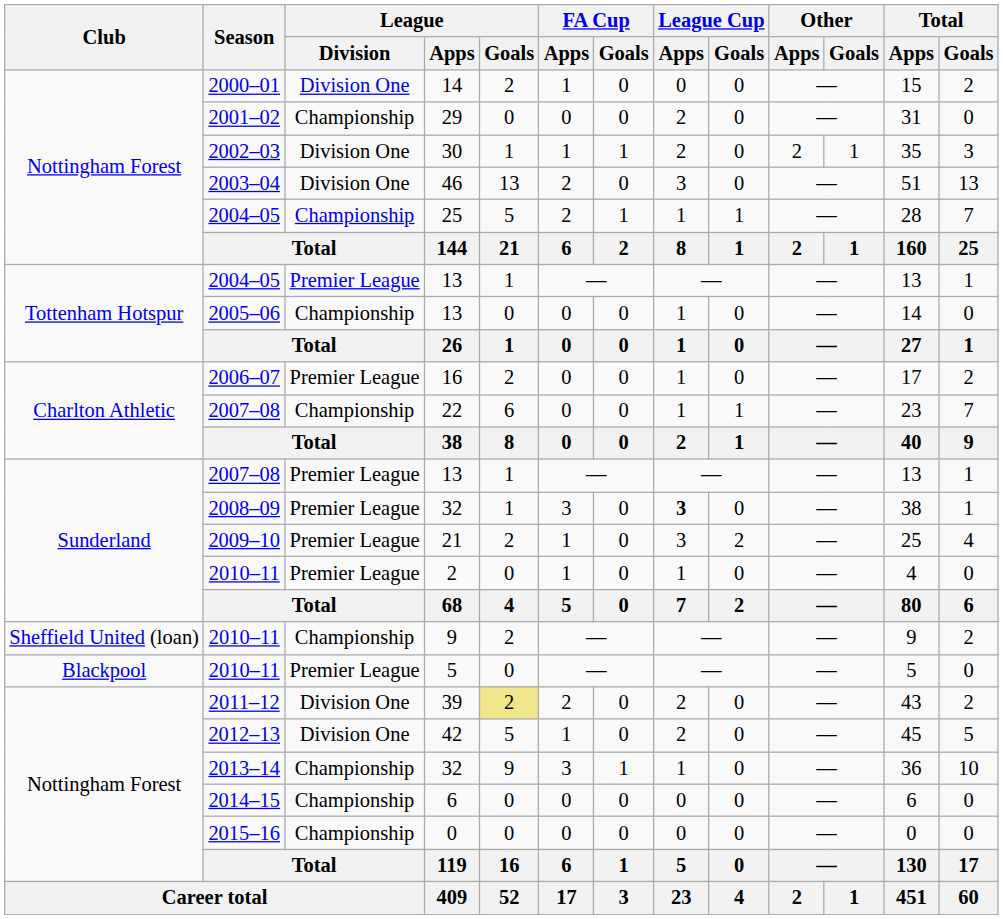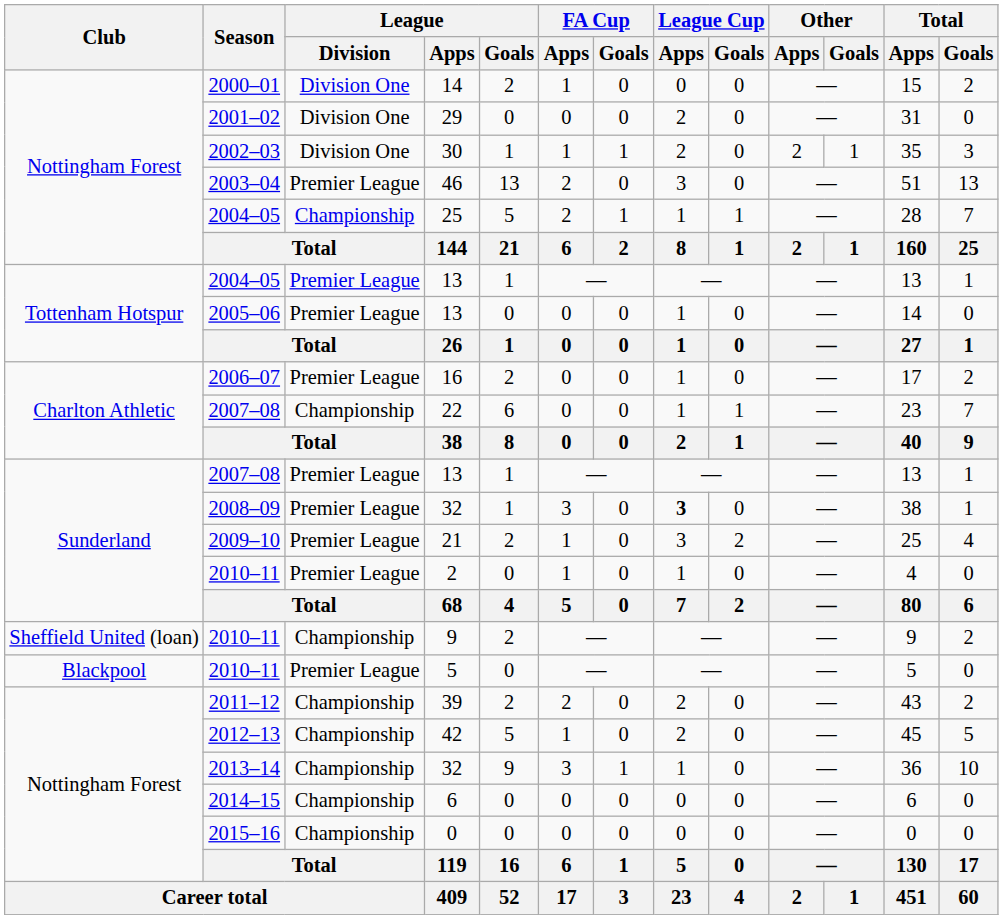 <table class="wikitable" style="text-align:center">
 <tr>
 <th rowspan="2">Club</th>
 <th rowspan="2">Season</th>
 <th colspan="3">League</th>
 <th colspan="2"><a href='#'>FA Cup</a></th>
 <th colspan="2"><a href='#'>League Cup</a></th>
 <th colspan="2">Other</th>
 <th colspan="2">Total</th>
 </tr>
 <tr>
 <th>Division</th>
 <th>Apps</th>
 <th>Goals</th>
 <th>Apps</th>
 <th>Goals</th>
 <th>Apps</th>
 <th>Goals</th>
 <th>Apps</th>
 <th>Goals</th>
 <th>Apps</th>
 <th>Goals</th>
 </tr>
 <tr>
 <td rowspan="6"><a href='#'>Nottingham Forest</a></td>
 <td><a href='#'>2000–01</a></td>
 <td><a href='#'>Division One</a></td>
 <td>14</td>
 <td>2</td>
 <td>1</td>
 <td>0</td>
 <td>0</td>
 <td>0</td>
 <td colspan="2">—</td>
 <td>15</td>
 <td>2</td>
 </tr>
 <tr>
 <td><a href='#'>2001–02</a></td>
-<td>Championship</td>
+<td>Division One</td>
 <td>29</td>
 <td>0</td>
 <td>0</td>
 <td>0</td>
 <td>2</td>
 <td>0</td>
 <td colspan="2">—</td>
 <td>31</td>
 <td>0</td>
 </tr>
 <tr>
 <td><a href='#'>2002–03</a></td>
 <td>Division One</td>
 <td>30</td>
 <td>1</td>
 <td>1</td>
 <td>1</td>
 <td>2</td>
 <td>0</td>
 <td>2</td>
 <td>1</td>
 <td>35</td>
 <td>3</td>
 </tr>
 <tr>
 <td><a href='#'>2003–04</a></td>
-<td>Division One</td>
+<td>Premier League</td>
 <td>46</td>
 <td>13</td>
 <td>2</td>
 <td>0</td>
 <td>3</td>
 <td>0</td>
 <td colspan="2">—</td>
 <td>51</td>
 <td>13</td>
 </tr>
 <tr>
 <td><a href='#'>2004–05</a></td>
 <td><a href='#'>Championship</a></td>
 <td>25</td>
 <td>5</td>
 <td>2</td>
 <td>1</td>
 <td>1</td>
 <td>1</td>
 <td colspan="2">—</td>
 <td>28</td>
 <td>7</td>
 </tr>
 <tr>
 <th colspan="2">Total</th>
 <th>144</th>
 <th>21</th>
 <th>6</th>
 <th>2</th>
 <th>8</th>
 <th>1</th>
 <th>2</th>
 <th>1</th>
 <th>160</th>
 <th>25</th>
 </tr>
 <tr>
 <td rowspan="3"><a href='#'>Tottenham Hotspur</a></td>
 <td><a href='#'>2004–05</a></td>
 <td><a href='#'>Premier League</a></td>
 <td>13</td>
 <td>1</td>
 <td colspan="2">—</td>
 <td colspan="2">—</td>
 <td colspan="2">—</td>
 <td>13</td>
 <td>1</td>
 </tr>
 <tr>
 <td><a href='#'>2005–06</a></td>
-<td>Championship</td>
+<td>Premier League</td>
 <td>13</td>
 <td>0</td>
 <td>0</td>
 <td>0</td>
 <td>1</td>
 <td>0</td>
 <td colspan="2">—</td>
 <td>14</td>
 <td>0</td>
 </tr>
 <tr>
 <th colspan="2">Total</th>
 <th>26</th>
 <th>1</th>
 <th>0</th>
 <th>0</th>
 <th>1</th>
 <th>0</th>
 <th colspan="2">—</th>
 <th>27</th>
 <th>1</th>
 </tr>
 <tr>
 <td rowspan="3"><a href='#'>Charlton Athletic</a></td>
 <td><a href='#'>2006–07</a></td>
 <td>Premier League</td>
 <td>16</td>
 <td>2</td>
 <td>0</td>
 <td>0</td>
 <td>1</td>
 <td>0</td>
 <td colspan="2">—</td>
 <td>17</td>
 <td>2</td>
 </tr>
 <tr>
 <td><a href='#'>2007–08</a></td>
 <td>Championship</td>
 <td>22</td>
 <td>6</td>
 <td>0</td>
 <td>0</td>
 <td>1</td>
 <td>1</td>
 <td colspan="2">—</td>
 <td>23</td>
 <td>7</td>
 </tr>
 <tr>
 <th colspan="2">Total</th>
 <th>38</th>
 <th>8</th>
 <th>0</th>
 <th>0</th>
 <th>2</th>
 <th>1</th>
 <th colspan="2">—</th>
 <th>40</th>
 <th>9</th>
 </tr>
 <tr>
 <td rowspan="5"><a href='#'>Sunderland</a></td>
 <td><a href='#'>2007–08</a></td>
 <td>Premier League</td>
 <td>13</td>
 <td>1</td>
 <td colspan="2">—</td>
 <td colspan="2">—</td>
 <td colspan="2">—</td>
 <td>13</td>
 <td>1</td>
 </tr>
 <tr>
 <td><a href='#'>2008–09</a></td>
 <td>Premier League</td>
 <td>32</td>
 <td>1</td>
 <td>3</td>
 <td>0</td>
 <td><strong>3</strong></td>
 <td>0</td>
 <td colspan="2">—</td>
 <td>38</td>
 <td>1</td>
 </tr>
 <tr>
 <td><a href='#'>2009–10</a></td>
 <td>Premier League</td>
 <td>21</td>
 <td>2</td>
 <td>1</td>
 <td>0</td>
 <td>3</td>
 <td>2</td>
 <td colspan="2">—</td>
 <td>25</td>
 <td>4</td>
 </tr>
 <tr>
 <td><a href='#'>2010–11</a></td>
 <td>Premier League</td>
 <td>2</td>
 <td>0</td>
 <td>1</td>
 <td>0</td>
 <td>1</td>
 <td>0</td>
 <td colspan="2">—</td>
 <td>4</td>
 <td>0</td>
 </tr>
 <tr>
 <th colspan="2">Total</th>
 <th>68</th>
 <th>4</th>
 <th>5</th>
 <th>0</th>
 <th>7</th>
 <th>2</th>
 <th colspan="2">—</th>
 <th>80</th>
 <th>6</th>
 </tr>
 <tr>
 <td><a href='#'>Sheffield United</a> (loan)</td>
 <td><a href='#'>2010–11</a></td>
 <td>Championship</td>
 <td>9</td>
 <td>2</td>
 <td colspan="2">—</td>
 <td colspan="2">—</td>
 <td colspan="2">—</td>
 <td>9</td>
 <td>2</td>
 </tr>
 <tr>
 <td><a href='#'>Blackpool</a></td>
 <td><a href='#'>2010–11</a></td>
 <td>Premier League</td>
 <td>5</td>
 <td>0</td>
 <td colspan="2">—</td>
 <td colspan="2">—</td>
 <td colspan="2">—</td>
 <td>5</td>
 <td>0</td>
 </tr>
 <tr>
 <td rowspan="6">Nottingham Forest</td>
 <td><a href='#'>2011–12</a></td>
-<td>Division One</td>
+<td>Championship</td>
 <td>39</td>
-<td style="background: khaki;">2</td>
+<td>2</td>
 <td>2</td>
 <td>0</td>
 <td>2</td>
 <td>0</td>
 <td colspan="2">—</td>
 <td>43</td>
 <td>2</td>
 </tr>
 <tr>
 <td><a href='#'>2012–13</a></td>
-<td>Division One</td>
+<td>Championship</td>
 <td>42</td>
 <td>5</td>
 <td>1</td>
 <td>0</td>
 <td>2</td>
 <td>0</td>
 <td colspan="2">—</td>
 <td>45</td>
 <td>5</td>
 </tr>
 <tr>
 <td><a href='#'>2013–14</a></td>
 <td>Championship</td>
 <td>32</td>
 <td>9</td>
 <td>3</td>
 <td>1</td>
 <td>1</td>
 <td>0</td>
 <td colspan="2">—</td>
 <td>36</td>
 <td>10</td>
 </tr>
 <tr>
 <td><a href='#'>2014–15</a></td>
 <td>Championship</td>
 <td>6</td>
 <td>0</td>
 <td>0</td>
 <td>0</td>
 <td>0</td>
 <td>0</td>
 <td colspan="2">—</td>
 <td>6</td>
 <td>0</td>
 </tr>
 <tr>
 <td><a href='#'>2015–16</a></td>
 <td>Championship</td>
 <td>0</td>
 <td>0</td>
 <td>0</td>
 <td>0</td>
 <td>0</td>
 <td>0</td>
 <td colspan="2">—</td>
 <td>0</td>
 <td>0</td>
 </tr>
 <tr>
 <th colspan="2">Total</th>
 <th>119</th>
 <th>16</th>
 <th>6</th>
 <th>1</th>
 <th>5</th>
 <th>0</th>
 <th colspan="2">—</th>
 <th>130</th>
 <th>17</th>
 </tr>
 <tr>
 <th colspan="3">Career total</th>
 <th>409</th>
 <th>52</th>
 <th>17</th>
 <th>3</th>
 <th>23</th>
 <th>4</th>
 <th>2</th>
 <th>1</th>
 <th>451</th>
 <th>60</th>
 </tr>
 </table>
